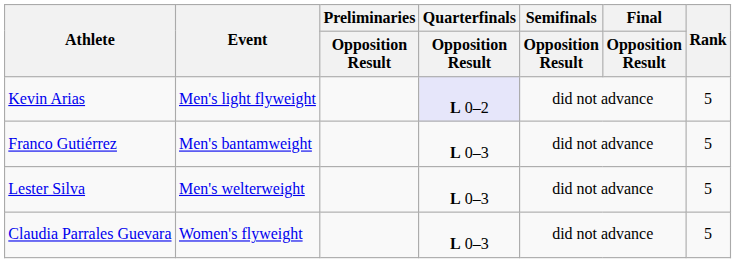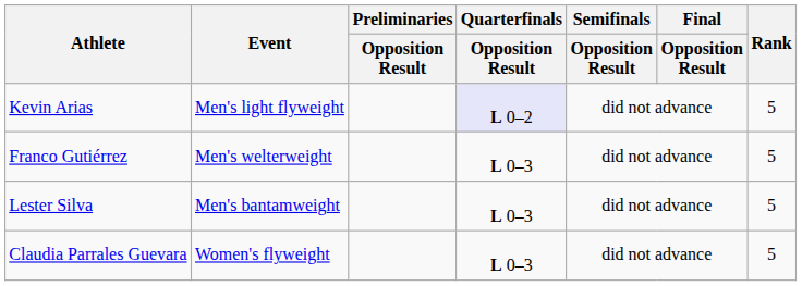 <table class="wikitable" border="1" style="font-size:90%">
 <tr>
 <th rowspan=2>Athlete</th>
 <th rowspan=2>Event</th>
 <th>Preliminaries</th>
 <th>Quarterfinals</th>
 <th>Semifinals</th>
 <th>Final</th>
 <th rowspan="2">Rank</th>
 </tr>
 <tr>
 <th>Opposition<br>Result</th>
 <th>Opposition<br>Result</th>
 <th>Opposition<br>Result</th>
 <th>Opposition<br>Result</th>
 </tr>
 <tr align=center>
 <td align=left><a href='#'>Kevin Arias</a></td>
 <td align=left><a href='#'>Men's light flyweight</a></td>
 <td></td>
 <td style="background: lavender;"><br><strong>L</strong> 0–2</td>
 <td colspan=2>did not advance</td>
 <td align=center>5</td>
 </tr>
 <tr align=center>
 <td align=left><a href='#'>Franco Gutiérrez</a></td>
-<td align=left><a href='#'>Men's bantamweight</a></td>
+<td align=left><a href='#'>Men's welterweight</a></td>
 <td></td>
 <td><br><strong>L</strong> 0–3</td>
 <td colspan=2>did not advance</td>
 <td align=center>5</td>
 </tr>
 <tr align=center>
 <td align=left><a href='#'>Lester Silva</a></td>
-<td align=left><a href='#'>Men's welterweight</a></td>
+<td align=left><a href='#'>Men's bantamweight</a></td>
 <td></td>
 <td><br><strong>L</strong> 0–3</td>
 <td colspan=2>did not advance</td>
 <td align=center>5</td>
 </tr>
 <tr align=center>
 <td align=left><a href='#'>Claudia Parrales Guevara</a></td>
 <td align=left><a href='#'>Women's flyweight</a></td>
 <td></td>
 <td><br><strong>L</strong> 0–3</td>
 <td colspan=2>did not advance</td>
 <td align=center>5</td>
 </tr>
 </table>
